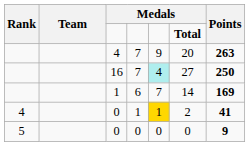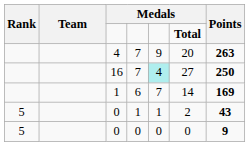 <table class="wikitable">
 <tr>
 <th rowspan=2>Rank</th>
 <th width=80px rowspan=2>Team</th>
 <th colspan=4>Medals</th>
 <th rowspan=2>Points</th>
 </tr>
 <tr>
 <td width=20px align=center></td>
 <td width=20px align=center></td>
 <td width=20px align=center></td>
 <td width=40px align=center><strong>Total</strong></td>
 </tr>
 <tr>
 <td align=center></td>
 <td></td>
 <td align=center>4</td>
 <td align=center>7</td>
 <td align=center>9</td>
 <td align=center>20</td>
 <td align=center><strong>263</strong></td>
 </tr>
 <tr>
 <td align=center></td>
 <td></td>
 <td align=center>16</td>
 <td align=center>7</td>
 <td align=center style="background: paleturquoise;">4</td>
 <td align=center>27</td>
 <td align=center><strong>250</strong></td>
 </tr>
 <tr>
 <td align=center></td>
 <td><strong></strong></td>
 <td align=center>1</td>
 <td align=center>6</td>
 <td align=center>7</td>
 <td align=center>14</td>
 <td align=center><strong>169</strong></td>
 </tr>
 <tr>
-<td align=center>4</td>
+<td align=center>5</td>
 <td></td>
 <td align=center>0</td>
 <td align=center>1</td>
-<td align=center style="background: gold;">1</td>
+<td align=center>1</td>
 <td align=center>2</td>
-<td align=center><strong>41</strong></td>
+<td align=center><strong>43</strong></td>
 </tr>
 <tr>
 <td align=center>5</td>
 <td></td>
 <td align=center>0</td>
 <td align=center>0</td>
 <td align=center>0</td>
 <td align=center>0</td>
 <td align=center><strong>9</strong></td>
 </tr>
 </table>
